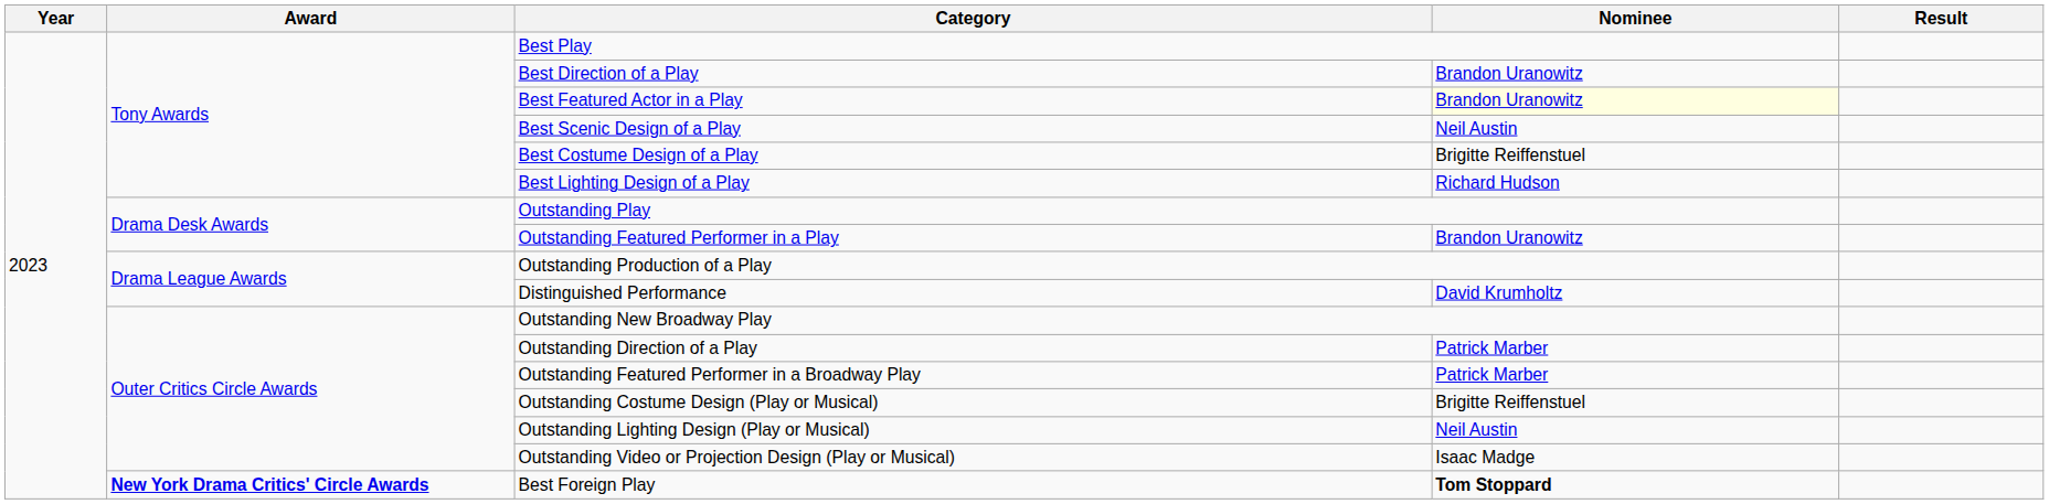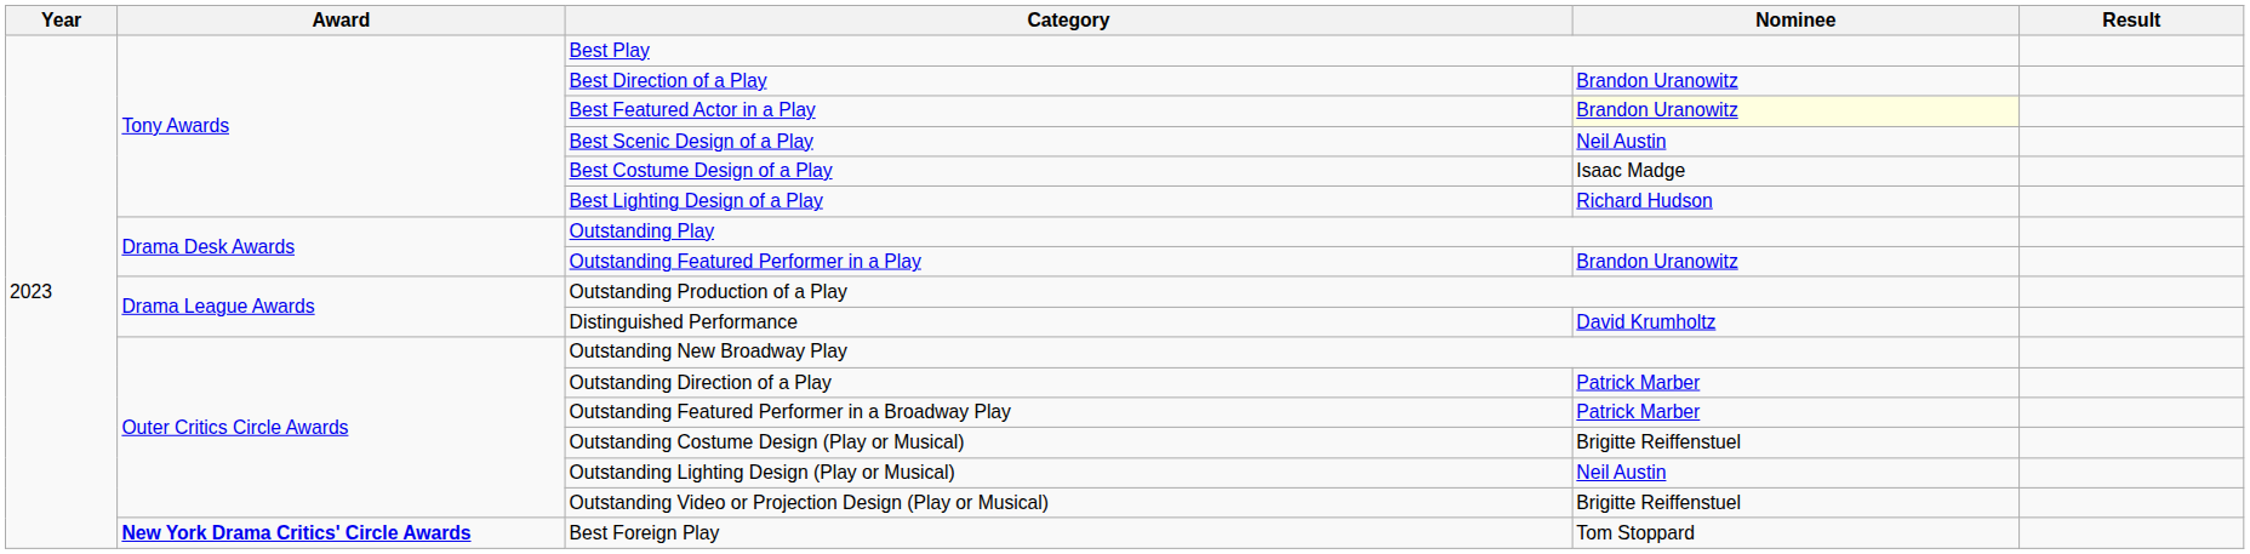 <table class="wikitable" width="95%">
 <tr>
 <th width="5%">Year</th>
 <th width="20%">Award</th>
 <th width="45%">Category</th>
 <th width="20%">Nominee</th>
 <th width="10%">Result</th>
 </tr>
 <tr>
 <td rowspan="17">2023</td>
 <td rowspan="6"><a href='#'>Tony Awards</a></td>
 <td colspan="2"><a href='#'>Best Play</a></td>
 <td></td>
 </tr>
 <tr>
 <td><a href='#'>Best Direction of a Play</a></td>
 <td><a href='#'>Brandon Uranowitz</a></td>
 <td></td>
 </tr>
 <tr>
 <td><a href='#'>Best Featured Actor in a Play</a></td>
 <td style="background: lightyellow;"><a href='#'>Brandon Uranowitz</a></td>
 <td></td>
 </tr>
 <tr>
 <td><a href='#'>Best Scenic Design of a Play</a></td>
 <td><a href='#'>Neil Austin</a></td>
 <td></td>
 </tr>
 <tr>
 <td><a href='#'>Best Costume Design of a Play</a></td>
-<td>Brigitte Reiffenstuel</td>
+<td>Isaac Madge</td>
 <td></td>
 </tr>
 <tr>
 <td><a href='#'>Best Lighting Design of a Play</a></td>
 <td><a href='#'>Richard Hudson</a></td>
 <td></td>
 </tr>
 <tr>
 <td rowspan="2"><a href='#'>Drama Desk Awards</a></td>
 <td colspan="2"><a href='#'>Outstanding Play</a></td>
 <td></td>
 </tr>
 <tr>
 <td><a href='#'>Outstanding Featured Performer in a Play</a></td>
 <td><a href='#'>Brandon Uranowitz</a></td>
 <td></td>
 </tr>
 <tr>
 <td rowspan="2"><a href='#'>Drama League Awards</a></td>
 <td colspan="2">Outstanding Production of a Play</td>
 <td></td>
 </tr>
 <tr>
 <td>Distinguished Performance</td>
 <td><a href='#'>David Krumholtz</a></td>
 <td></td>
 </tr>
 <tr>
 <td rowspan="6"><a href='#'>Outer Critics Circle Awards</a></td>
 <td colspan="2">Outstanding New Broadway Play</td>
 <td></td>
 </tr>
 <tr>
 <td>Outstanding Direction of a Play</td>
 <td><a href='#'>Patrick Marber</a></td>
 <td></td>
 </tr>
 <tr>
 <td>Outstanding Featured Performer in a Broadway Play</td>
 <td><a href='#'>Patrick Marber</a></td>
 <td></td>
 </tr>
 <tr>
 <td>Outstanding Costume Design (Play or Musical)</td>
 <td>Brigitte Reiffenstuel</td>
 <td></td>
 </tr>
 <tr>
 <td>Outstanding Lighting Design (Play or Musical)</td>
 <td><a href='#'>Neil Austin</a></td>
 <td></td>
 </tr>
 <tr>
 <td>Outstanding Video or Projection Design (Play or Musical)</td>
-<td>Isaac Madge</td>
+<td>Brigitte Reiffenstuel</td>
 <td></td>
 </tr>
 <tr>
 <td><strong><a href='#'>New York Drama Critics' Circle Awards</a></strong></td>
 <td>Best Foreign Play</td>
-<td><strong>Tom Stoppard</strong></td>
+<td>Tom Stoppard</td>
 <td></td>
 </tr>
 </table>
